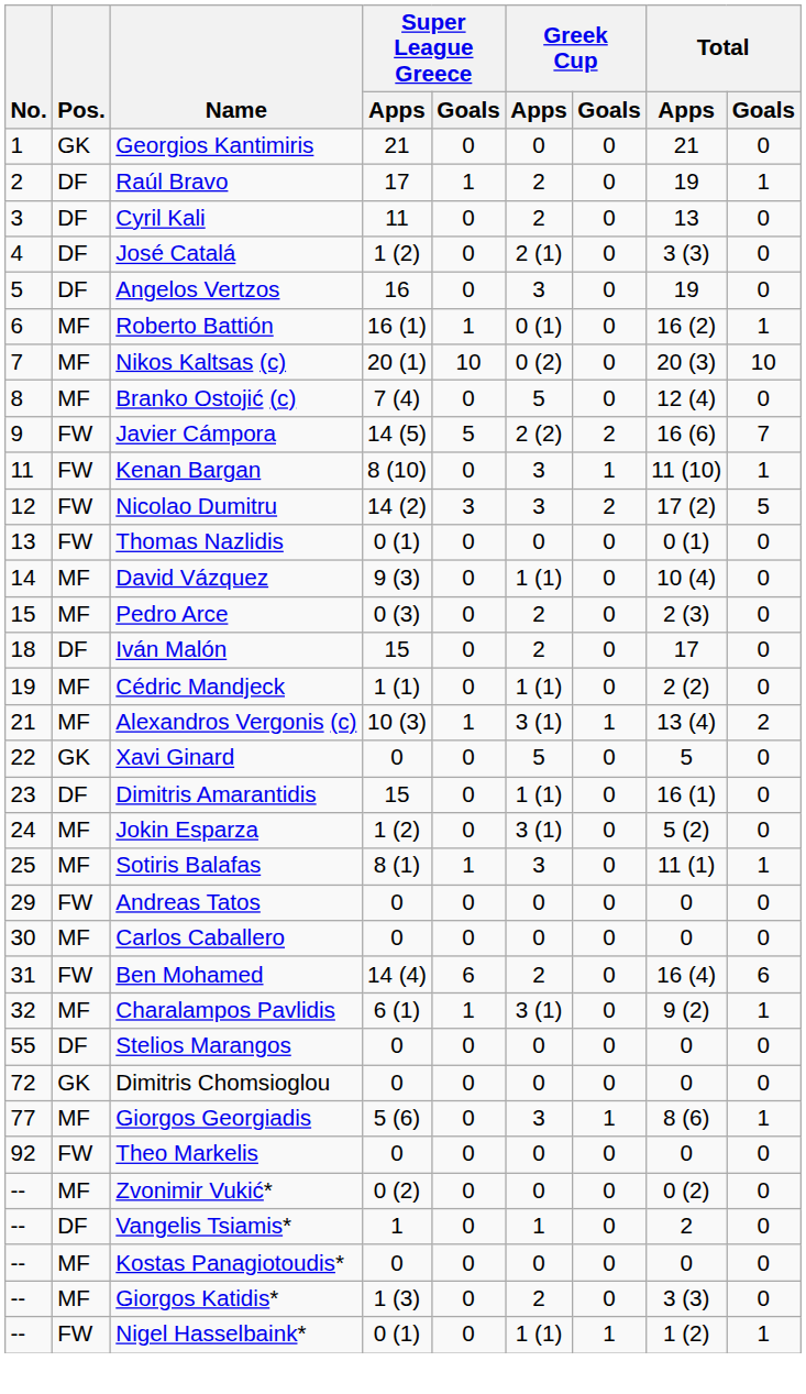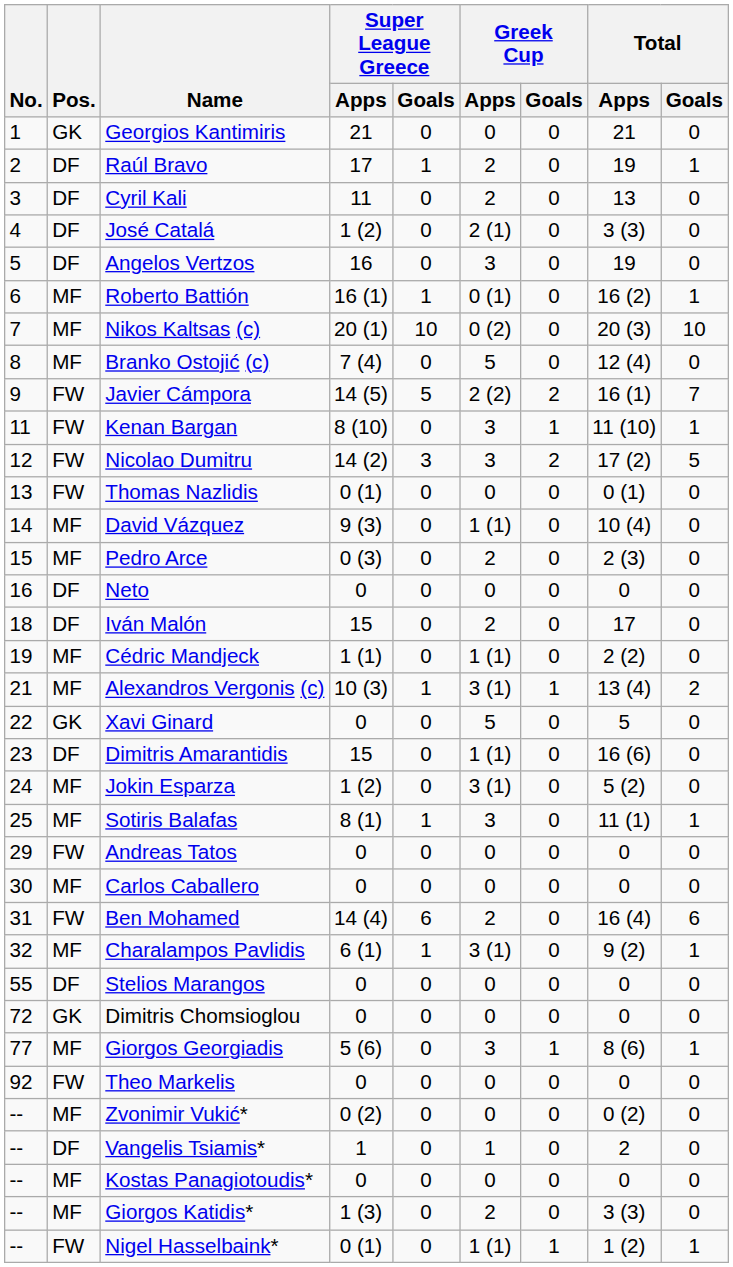 <table class="wikitable" style="text-align:center">
 <tr>
 <th rowspan="2" valign="bottom">No.</th>
 <th rowspan="2" valign="bottom">Pos.</th>
 <th rowspan="2" valign="bottom">Name</th>
 <th colspan="2" width="85"><a href='#'>Super League<br>Greece</a></th>
 <th colspan="2" width="85"><a href='#'>Greek<br>Cup</a></th>
 <th colspan="2" width="85">Total</th>
 </tr>
 <tr>
 <th>Apps</th>
 <th>Goals</th>
 <th>Apps</th>
 <th>Goals</th>
 <th>Apps</th>
 <th>Goals</th>
 </tr>
 <tr>
 <td align="left">1</td>
 <td align="left">GK</td>
 <td align="left"> <a href='#'>Georgios Kantimiris</a></td>
 <td>21</td>
 <td>0</td>
 <td>0</td>
 <td>0</td>
 <td>21</td>
 <td>0</td>
 </tr>
 <tr>
 <td align="left">2</td>
 <td align="left">DF</td>
 <td align="left"> <a href='#'>Raúl Bravo</a></td>
 <td>17</td>
 <td>1</td>
 <td>2</td>
 <td>0</td>
 <td>19</td>
 <td>1</td>
 </tr>
 <tr>
 <td align="left">3</td>
 <td align="left">DF</td>
 <td align="left"> <a href='#'>Cyril Kali</a></td>
 <td>11</td>
 <td>0</td>
 <td>2</td>
 <td>0</td>
 <td>13</td>
 <td>0</td>
 </tr>
 <tr>
 <td align="left">4</td>
 <td align="left">DF</td>
 <td align="left"> <a href='#'>José Catalá</a></td>
 <td>1 (2)</td>
 <td>0</td>
 <td>2 (1)</td>
 <td>0</td>
 <td>3 (3)</td>
 <td>0</td>
 </tr>
 <tr>
 <td align="left">5</td>
 <td align="left">DF</td>
 <td align="left"> <a href='#'>Angelos Vertzos</a></td>
 <td>16</td>
 <td>0</td>
 <td>3</td>
 <td>0</td>
 <td>19</td>
 <td>0</td>
 </tr>
 <tr>
 <td align="left">6</td>
 <td align="left">MF</td>
 <td align="left"> <a href='#'>Roberto Battión</a></td>
 <td>16 (1)</td>
 <td>1</td>
 <td>0 (1)</td>
 <td>0</td>
 <td>16 (2)</td>
 <td>1</td>
 </tr>
 <tr>
 <td align="left">7</td>
 <td align="left">MF</td>
 <td align="left"> <a href='#'>Nikos Kaltsas</a> <a href='#'>(c)</a></td>
 <td>20 (1)</td>
 <td>10</td>
 <td>0 (2)</td>
 <td>0</td>
 <td>20 (3)</td>
 <td>10</td>
 </tr>
 <tr>
 <td align="left">8</td>
 <td align="left">MF</td>
 <td align="left"> <a href='#'>Branko Ostojić</a> <a href='#'>(c)</a></td>
 <td>7 (4)</td>
 <td>0</td>
 <td>5</td>
 <td>0</td>
 <td>12 (4)</td>
 <td>0</td>
 </tr>
 <tr>
 <td align="left">9</td>
 <td align="left">FW</td>
 <td align="left"> <a href='#'>Javier Cámpora</a></td>
 <td>14 (5)</td>
 <td>5</td>
 <td>2 (2)</td>
 <td>2</td>
-<td>16 (6)</td>
+<td>16 (1)</td>
 <td>7</td>
 </tr>
 <tr>
 <td align="left">11</td>
 <td align="left">FW</td>
 <td align="left"> <a href='#'>Kenan Bargan</a></td>
 <td>8 (10)</td>
 <td>0</td>
 <td>3</td>
 <td>1</td>
 <td>11 (10)</td>
 <td>1</td>
 </tr>
 <tr>
 <td align="left">12</td>
 <td align="left">FW</td>
 <td align="left"> <a href='#'>Nicolao Dumitru</a></td>
 <td>14 (2)</td>
 <td>3</td>
 <td>3</td>
 <td>2</td>
 <td>17 (2)</td>
 <td>5</td>
 </tr>
 <tr>
 <td align="left">13</td>
 <td align="left">FW</td>
 <td align="left"> <a href='#'>Thomas Nazlidis</a></td>
 <td>0 (1)</td>
 <td>0</td>
 <td>0</td>
 <td>0</td>
 <td>0 (1)</td>
 <td>0</td>
 </tr>
 <tr>
 <td align="left">14</td>
 <td align="left">MF</td>
 <td align="left"> <a href='#'>David Vázquez</a></td>
 <td>9 (3)</td>
 <td>0</td>
 <td>1 (1)</td>
 <td>0</td>
 <td>10 (4)</td>
 <td>0</td>
 </tr>
 <tr>
 <td align="left">15</td>
 <td align="left">MF</td>
 <td align="left"> <a href='#'>Pedro Arce</a></td>
 <td>0 (3)</td>
 <td>0</td>
 <td>2</td>
 <td>0</td>
 <td>2 (3)</td>
 <td>0</td>
 </tr>
 <tr>
+<td align="left">16</td>
+<td align="left">DF</td>
+<td align="left"> <a href='#'>Neto</a></td>
+<td>0</td>
+<td>0</td>
+<td>0</td>
+<td>0</td>
+<td>0</td>
+<td>0</td>
+</tr>
+<tr>
 <td align="left">18</td>
 <td align="left">DF</td>
 <td align="left"> <a href='#'>Iván Malón</a></td>
 <td>15</td>
 <td>0</td>
 <td>2</td>
 <td>0</td>
 <td>17</td>
 <td>0</td>
 </tr>
 <tr>
 <td align="left">19</td>
 <td align="left">MF</td>
 <td align="left"> <a href='#'>Cédric Mandjeck</a></td>
 <td>1 (1)</td>
 <td>0</td>
 <td>1 (1)</td>
 <td>0</td>
 <td>2 (2)</td>
 <td>0</td>
 </tr>
 <tr>
 <td align="left">21</td>
 <td align="left">MF</td>
 <td align="left"> <a href='#'>Alexandros Vergonis</a> <a href='#'>(c)</a></td>
 <td>10 (3)</td>
 <td>1</td>
 <td>3 (1)</td>
 <td>1</td>
 <td>13 (4)</td>
 <td>2</td>
 </tr>
 <tr>
 <td align="left">22</td>
 <td align="left">GK</td>
 <td align="left"> <a href='#'>Xavi Ginard</a></td>
 <td>0</td>
 <td>0</td>
 <td>5</td>
 <td>0</td>
 <td>5</td>
 <td>0</td>
 </tr>
 <tr>
 <td align="left">23</td>
 <td align="left">DF</td>
 <td align="left"> <a href='#'>Dimitris Amarantidis</a></td>
 <td>15</td>
 <td>0</td>
 <td>1 (1)</td>
 <td>0</td>
-<td>16 (1)</td>
+<td>16 (6)</td>
 <td>0</td>
 </tr>
 <tr>
 <td align="left">24</td>
 <td align="left">MF</td>
 <td align="left"> <a href='#'>Jokin Esparza</a></td>
 <td>1 (2)</td>
 <td>0</td>
 <td>3 (1)</td>
 <td>0</td>
 <td>5 (2)</td>
 <td>0</td>
 </tr>
 <tr>
 <td align="left">25</td>
 <td align="left">MF</td>
 <td align="left"> <a href='#'>Sotiris Balafas</a></td>
 <td>8 (1)</td>
 <td>1</td>
 <td>3</td>
 <td>0</td>
 <td>11 (1)</td>
 <td>1</td>
 </tr>
 <tr>
 <td align="left">29</td>
 <td align="left">FW</td>
 <td align="left"> <a href='#'>Andreas Tatos</a></td>
 <td>0</td>
 <td>0</td>
 <td>0</td>
 <td>0</td>
 <td>0</td>
 <td>0</td>
 </tr>
 <tr>
 <td align="left">30</td>
 <td align="left">MF</td>
 <td align="left"> <a href='#'>Carlos Caballero</a></td>
 <td>0</td>
 <td>0</td>
 <td>0</td>
 <td>0</td>
 <td>0</td>
 <td>0</td>
 </tr>
 <tr>
 <td align="left">31</td>
 <td align="left">FW</td>
 <td align="left"> <a href='#'>Ben Mohamed</a></td>
 <td>14 (4)</td>
 <td>6</td>
 <td>2</td>
 <td>0</td>
 <td>16 (4)</td>
 <td>6</td>
 </tr>
 <tr>
 <td align="left">32</td>
 <td align="left">MF</td>
 <td align="left"> <a href='#'>Charalampos Pavlidis</a></td>
 <td>6 (1)</td>
 <td>1</td>
 <td>3 (1)</td>
 <td>0</td>
 <td>9 (2)</td>
 <td>1</td>
 </tr>
 <tr>
 <td align="left">55</td>
 <td align="left">DF</td>
 <td align="left"> <a href='#'>Stelios Marangos</a></td>
 <td>0</td>
 <td>0</td>
 <td>0</td>
 <td>0</td>
 <td>0</td>
 <td>0</td>
 </tr>
 <tr>
 <td align="left">72</td>
 <td align="left">GK</td>
 <td align="left"> Dimitris Chomsioglou</td>
 <td>0</td>
 <td>0</td>
 <td>0</td>
 <td>0</td>
 <td>0</td>
 <td>0</td>
 </tr>
 <tr>
 <td align="left">77</td>
 <td align="left">MF</td>
 <td align="left"> <a href='#'>Giorgos Georgiadis</a></td>
 <td>5 (6)</td>
 <td>0</td>
 <td>3</td>
 <td>1</td>
 <td>8 (6)</td>
 <td>1</td>
 </tr>
 <tr>
 <td align="left">92</td>
 <td align="left">FW</td>
 <td align="left"> <a href='#'>Theo Markelis</a></td>
 <td>0</td>
 <td>0</td>
 <td>0</td>
 <td>0</td>
 <td>0</td>
 <td>0</td>
 </tr>
 <tr>
 <td align="left">--</td>
 <td align="left">MF</td>
 <td align="left"> <a href='#'>Zvonimir Vukić</a>*</td>
 <td>0 (2)</td>
 <td>0</td>
 <td>0</td>
 <td>0</td>
 <td>0 (2)</td>
 <td>0</td>
 </tr>
 <tr>
 <td align="left">--</td>
 <td align="left">DF</td>
 <td align="left"> <a href='#'>Vangelis Tsiamis</a>*</td>
 <td>1</td>
 <td>0</td>
 <td>1</td>
 <td>0</td>
 <td>2</td>
 <td>0</td>
 </tr>
 <tr>
 <td align="left">--</td>
 <td align="left">MF</td>
 <td align="left"> <a href='#'>Kostas Panagiotoudis</a>*</td>
 <td>0</td>
 <td>0</td>
 <td>0</td>
 <td>0</td>
 <td>0</td>
 <td>0</td>
 </tr>
 <tr>
 <td align="left">--</td>
 <td align="left">MF</td>
 <td align="left"> <a href='#'>Giorgos Katidis</a>*</td>
 <td>1 (3)</td>
 <td>0</td>
 <td>2</td>
 <td>0</td>
 <td>3 (3)</td>
 <td>0</td>
 </tr>
 <tr>
 <td align="left">--</td>
 <td align="left">FW</td>
 <td align="left"> <a href='#'>Nigel Hasselbaink</a>*</td>
 <td>0 (1)</td>
 <td>0</td>
 <td>1 (1)</td>
 <td>1</td>
 <td>1 (2)</td>
 <td>1</td>
 </tr>
 </table>
